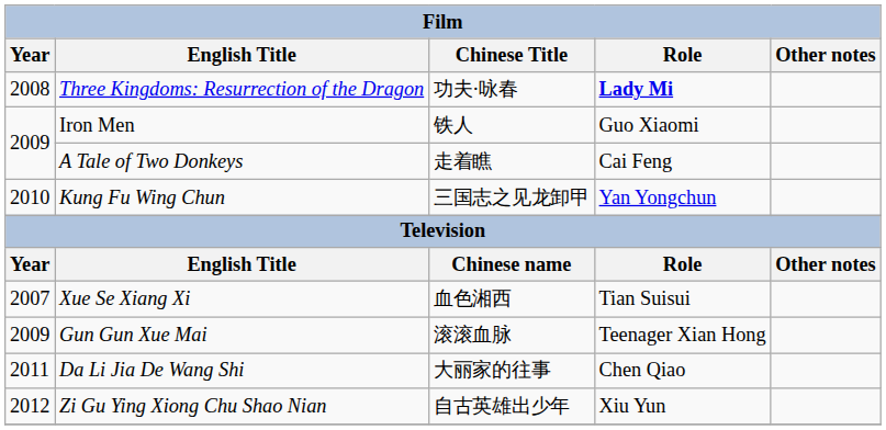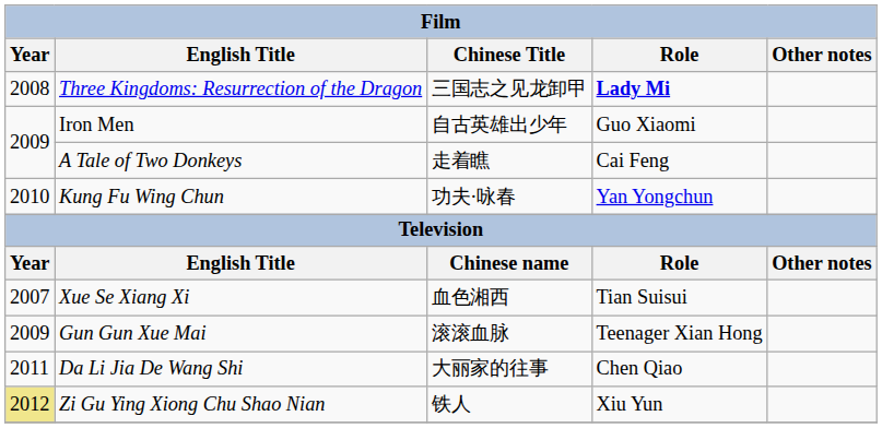 <table class="wikitable" style="font-size: 90%;">
 <tr>
 <th colspan="8" style="background: LightSteelBlue;">Film</th>
 </tr>
 <tr>
 <th>Year</th>
 <th>English Title</th>
 <th>Chinese Title</th>
 <th>Role</th>
 <th>Other notes</th>
 </tr>
 <tr>
 <td rowspan=1>2008</td>
 <td><em><a href='#'>Three Kingdoms: Resurrection of the Dragon</a></em></td>
-<td>功夫·咏春</td>
+<td>三国志之见龙卸甲</td>
 <td><strong><a href='#'>Lady Mi</a></strong></td>
 <td></td>
 </tr>
 <tr>
 <td rowspan=2>2009</td>
 <td>Iron Men</td>
-<td>铁人</td>
+<td>自古英雄出少年</td>
 <td>Guo Xiaomi</td>
 <td></td>
 </tr>
 <tr>
 <td><em>A Tale of Two Donkeys</em></td>
 <td>走着瞧</td>
 <td>Cai Feng</td>
 <td></td>
 </tr>
 <tr>
 <td>2010</td>
 <td><em>Kung Fu Wing Chun</em></td>
-<td>三国志之见龙卸甲</td>
+<td>功夫·咏春</td>
 <td><a href='#'>Yan Yongchun</a></td>
 <td></td>
 </tr>
 <tr>
 </tr>
 <tr>
 <th colspan="8" style="background: LightSteelBlue;">Television</th>
 </tr>
 <tr>
 <th>Year</th>
 <th>English Title</th>
 <th>Chinese name</th>
 <th>Role</th>
 <th>Other notes</th>
 </tr>
 <tr>
 <td rowspan=1>2007</td>
 <td><em>Xue Se Xiang Xi</em></td>
 <td>血色湘西</td>
 <td>Tian Suisui</td>
 <td></td>
 </tr>
 <tr>
 <td rowspan=1>2009</td>
 <td><em>Gun Gun Xue Mai</em></td>
 <td>滚滚血脉</td>
 <td>Teenager Xian Hong</td>
 <td></td>
 </tr>
 <tr>
 <td rowspan=1>2011</td>
 <td><em>Da Li Jia De Wang Shi</em></td>
 <td>大丽家的往事</td>
 <td>Chen Qiao</td>
 <td></td>
 </tr>
 <tr>
-<td rowspan=1>2012</td>
+<td rowspan=1 style="background: khaki;">2012</td>
 <td><em>Zi Gu Ying Xiong Chu Shao Nian</em></td>
-<td>自古英雄出少年</td>
+<td>铁人</td>
 <td>Xiu Yun</td>
 <td></td>
 </tr>
 <tr>
 </tr>
 </table>
